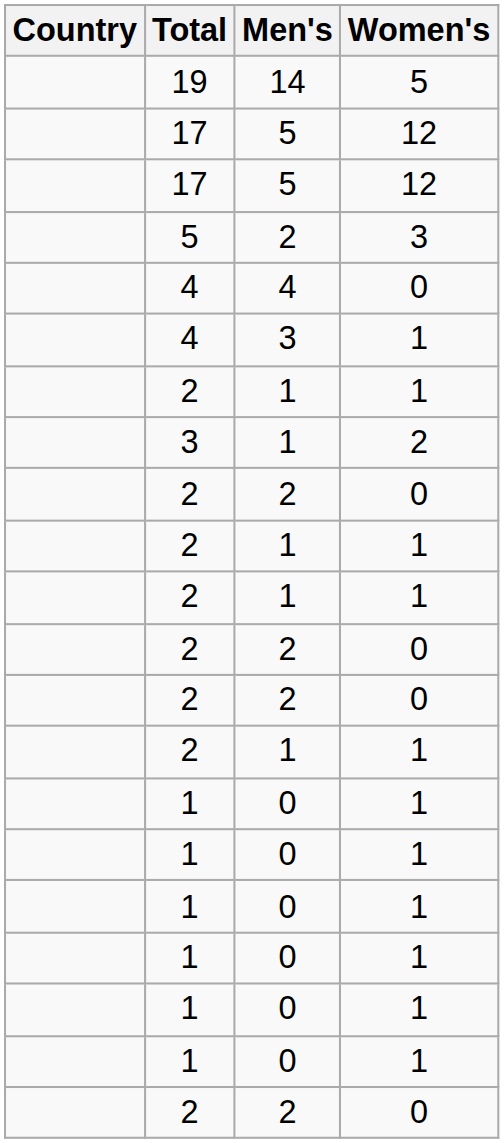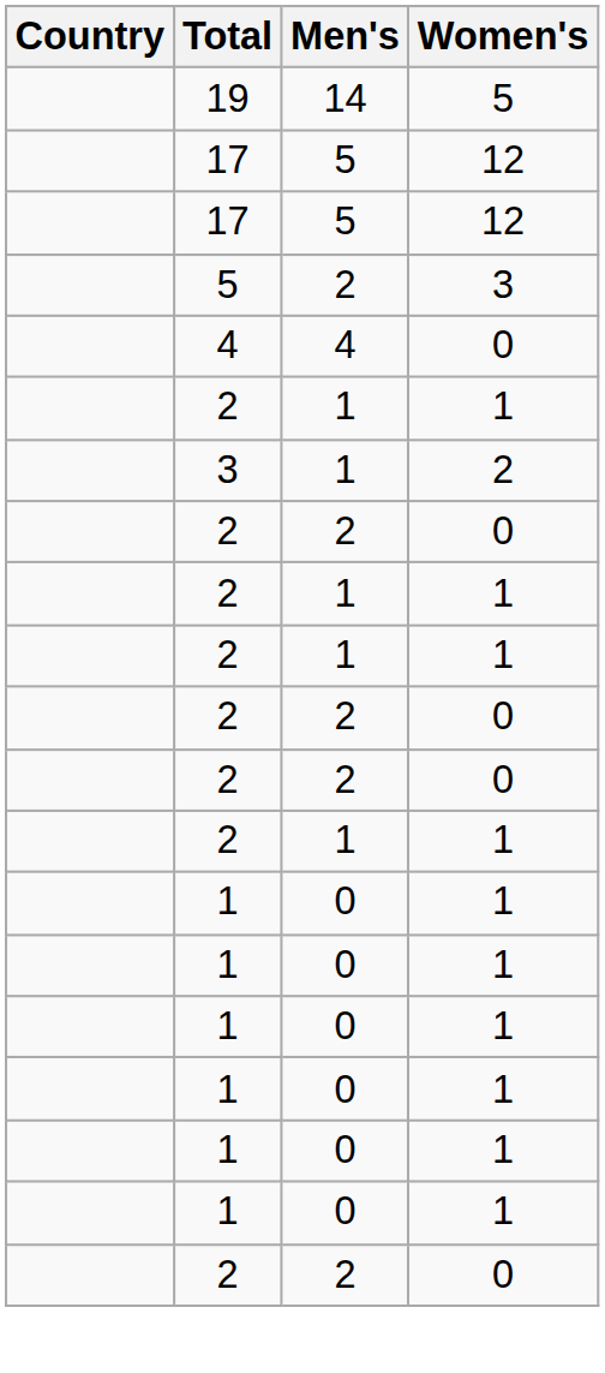 <table class="wikitable sortable" style="text-align:center">
 <tr>
 <th>Country</th>
 <th>Total</th>
 <th>Men's</th>
 <th>Women's</th>
 </tr>
 <tr>
 <td align=left></td>
 <td>19</td>
 <td>14</td>
 <td>5</td>
 </tr>
 <tr>
 <td align=left></td>
 <td>17</td>
 <td>5</td>
 <td>12</td>
 </tr>
 <tr>
 <td align=left></td>
 <td>17</td>
 <td>5</td>
 <td>12</td>
 </tr>
 <tr>
 <td align=left></td>
 <td>5</td>
 <td>2</td>
 <td>3</td>
 </tr>
 <tr>
 <td align=left></td>
 <td>4</td>
 <td>4</td>
 <td>0</td>
-</tr>
-<tr>
-<td align=left></td>
-<td>4</td>
-<td>3</td>
-<td>1</td>
 </tr>
 <tr>
 <td align=left></td>
 <td>2</td>
 <td>1</td>
 <td>1</td>
 </tr>
 <tr>
 <td align=left></td>
 <td>3</td>
 <td>1</td>
 <td>2</td>
 </tr>
 <tr>
 <td align=left></td>
 <td>2</td>
 <td>2</td>
 <td>0</td>
 </tr>
 <tr>
 <td align=left></td>
 <td>2</td>
 <td>1</td>
 <td>1</td>
 </tr>
 <tr>
 <td align=left></td>
 <td>2</td>
 <td>1</td>
 <td>1</td>
 </tr>
 <tr>
 <td align=left></td>
 <td>2</td>
 <td>2</td>
 <td>0</td>
 </tr>
 <tr>
 <td align=left></td>
 <td>2</td>
 <td>2</td>
 <td>0</td>
 </tr>
 <tr>
 <td align=left></td>
 <td>2</td>
 <td>1</td>
 <td>1</td>
 </tr>
 <tr>
 <td align=left></td>
 <td>1</td>
 <td>0</td>
 <td>1</td>
 </tr>
 <tr>
 <td align=left></td>
 <td>1</td>
 <td>0</td>
 <td>1</td>
 </tr>
 <tr>
 <td align=left></td>
 <td>1</td>
 <td>0</td>
 <td>1</td>
 </tr>
 <tr>
 <td align=left></td>
 <td>1</td>
 <td>0</td>
 <td>1</td>
 </tr>
 <tr>
 <td align=left></td>
 <td>1</td>
 <td>0</td>
 <td>1</td>
 </tr>
 <tr>
 <td align=left></td>
 <td>1</td>
 <td>0</td>
 <td>1</td>
 </tr>
 <tr>
 <td align=left></td>
 <td>2</td>
 <td>2</td>
 <td>0</td>
 </tr>
 </table>
